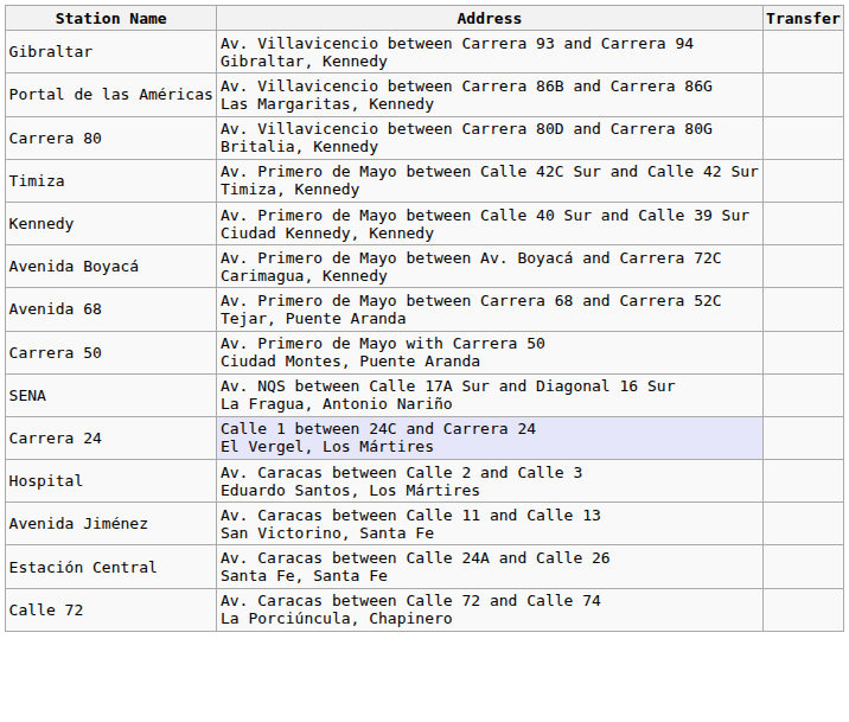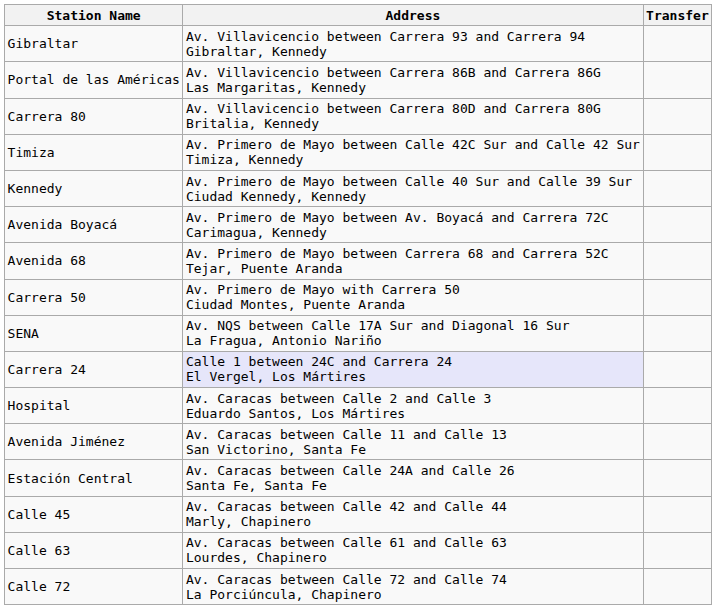 <table class="wikitable">
 <tr>
 <th>Station Name</th>
 <th>Address</th>
 <th>Transfer</th>
 </tr>
 <tr>
 <td>Gibraltar</td>
 <td>Av. Villavicencio between Carrera 93 and Carrera 94<br>Gibraltar, Kennedy</td>
 <td></td>
 </tr>
 <tr>
 <td>Portal de las Américas</td>
 <td>Av. Villavicencio between Carrera 86B and Carrera 86G<br>Las Margaritas, Kennedy</td>
 <td></td>
 </tr>
 <tr>
 <td>Carrera 80</td>
 <td>Av. Villavicencio between Carrera 80D and Carrera 80G<br>Britalia, Kennedy</td>
 <td></td>
 </tr>
 <tr>
 <td>Timiza</td>
 <td>Av. Primero de Mayo between Calle 42C Sur and Calle 42 Sur<br>Timiza, Kennedy</td>
 <td></td>
 </tr>
 <tr>
 <td>Kennedy</td>
 <td>Av. Primero de Mayo between Calle 40 Sur and Calle 39 Sur<br>Ciudad Kennedy, Kennedy</td>
 <td></td>
 </tr>
 <tr>
 <td>Avenida Boyacá</td>
 <td>Av. Primero de Mayo between Av. Boyacá and Carrera 72C<br>Carimagua, Kennedy</td>
 <td></td>
 </tr>
 <tr>
 <td>Avenida 68</td>
 <td>Av. Primero de Mayo between Carrera 68 and Carrera 52C<br>Tejar, Puente Aranda</td>
 <td></td>
 </tr>
 <tr>
 <td>Carrera 50</td>
 <td>Av. Primero de Mayo with Carrera 50<br>Ciudad Montes, Puente Aranda</td>
 <td></td>
 </tr>
 <tr>
 <td>SENA</td>
 <td>Av. NQS between Calle 17A Sur and Diagonal 16 Sur<br>La Fragua, Antonio Nariño</td>
 <td></td>
 </tr>
 <tr>
 <td>Carrera 24</td>
 <td style="background: lavender;">Calle 1 between 24C and Carrera 24<br>El Vergel, Los Mártires</td>
 <td></td>
 </tr>
 <tr>
 <td>Hospital</td>
 <td>Av. Caracas between Calle 2 and Calle 3<br>Eduardo Santos, Los Mártires</td>
 <td></td>
 </tr>
 <tr>
 <td>Avenida Jiménez</td>
 <td>Av. Caracas between Calle 11 and Calle 13<br>San Victorino, Santa Fe</td>
 <td></td>
 </tr>
 <tr>
 <td>Estación Central</td>
 <td>Av. Caracas between Calle 24A and Calle 26<br>Santa Fe, Santa Fe</td>
 <td></td>
 </tr>
 <tr>
+<td>Calle 45</td>
+<td>Av. Caracas between Calle 42 and Calle 44<br>Marly, Chapinero</td>
+<td></td>
+</tr>
+<tr>
+<td>Calle 63</td>
+<td>Av. Caracas between Calle 61 and Calle 63<br>Lourdes, Chapinero</td>
+<td></td>
+</tr>
+<tr>
 <td>Calle 72</td>
 <td>Av. Caracas between Calle 72 and Calle 74<br>La Porciúncula, Chapinero</td>
 <td></td>
 </tr>
 </table>
